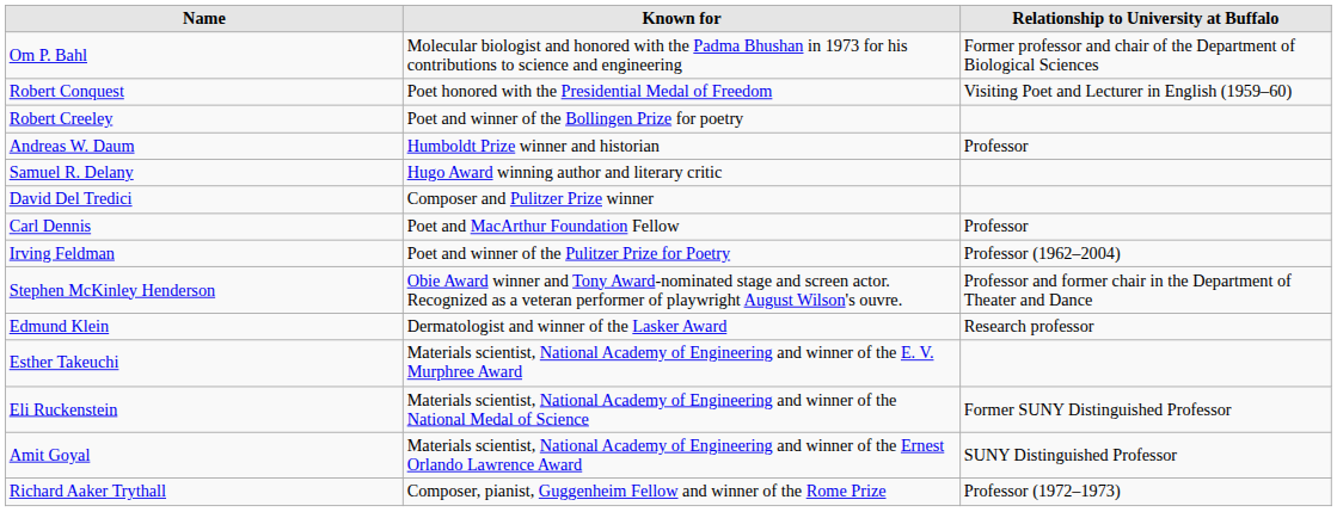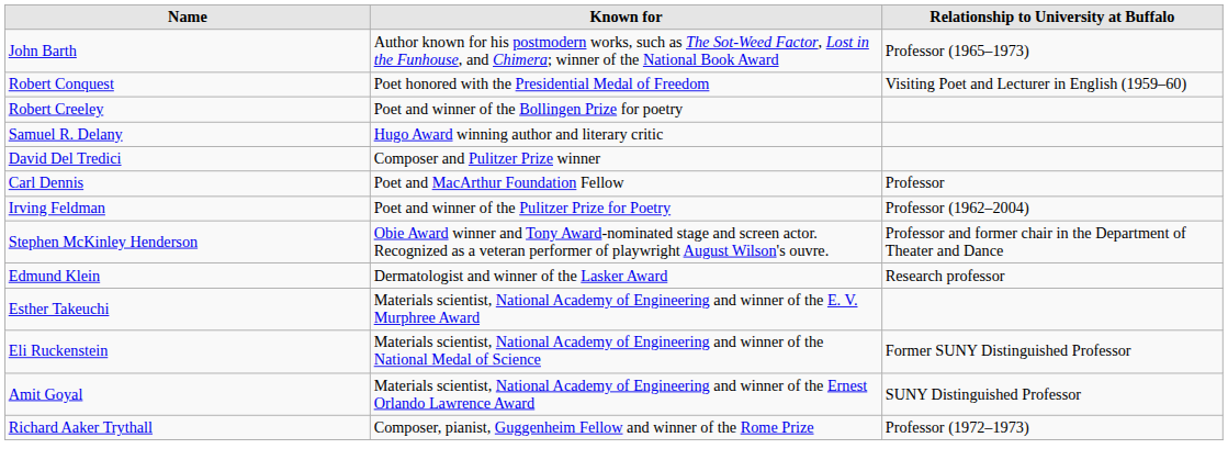 <table class="wikitable">
 <tr>
 <th style="background:#e5e5e5; width:30%;">Name</th>
 <th style="background:#e5e5e5; width:42%;">Known for</th>
 <th style="background:#e5e5e5; width:28%;">Relationship to University at Buffalo</th>
 </tr>
 <tr>
-<td><a href='#'>Om P. Bahl</a></td>
-<td>Molecular biologist and honored with the <a href='#'>Padma Bhushan</a> in 1973 for his contributions to science and engineering</td>
-<td>Former professor and chair of the Department of Biological Sciences</td>
+<td><a href='#'>John Barth</a></td>
+<td>Author known for his <a href='#'>postmodern</a> works, such as <em><a href='#'>The Sot-Weed Factor</a></em>, <em><a href='#'>Lost in the Funhouse</a></em>, and <em><a href='#'>Chimera</a></em>; winner of the <a href='#'>National Book Award</a></td>
+<td>Professor (1965–1973)</td>
 </tr>
 <tr>
 <td><a href='#'>Robert Conquest</a></td>
 <td>Poet honored with the <a href='#'>Presidential Medal of Freedom</a></td>
 <td>Visiting Poet and Lecturer in English (1959–60)</td>
 </tr>
 <tr>
 <td><a href='#'>Robert Creeley</a></td>
 <td>Poet and winner of the <a href='#'>Bollingen Prize</a> for poetry</td>
 <td></td>
-</tr>
-<tr>
-<td><a href='#'>Andreas W. Daum</a></td>
-<td><a href='#'>Humboldt Prize</a> winner and historian</td>
-<td>Professor</td>
 </tr>
 <tr>
 <td><a href='#'>Samuel R. Delany</a></td>
 <td><a href='#'>Hugo Award</a> winning author and literary critic</td>
 <td></td>
 </tr>
 <tr>
 <td><a href='#'>David Del Tredici</a></td>
 <td>Composer and <a href='#'>Pulitzer Prize</a> winner</td>
 <td></td>
 </tr>
 <tr>
 <td><a href='#'>Carl Dennis</a></td>
 <td>Poet and <a href='#'>MacArthur Foundation</a> Fellow</td>
 <td>Professor</td>
 </tr>
 <tr>
 <td><a href='#'>Irving Feldman</a></td>
 <td>Poet and winner of the <a href='#'>Pulitzer Prize for Poetry</a></td>
 <td>Professor (1962–2004)</td>
 </tr>
 <tr>
 <td><a href='#'>Stephen McKinley Henderson</a></td>
 <td><a href='#'>Obie Award</a> winner and <a href='#'>Tony Award</a>-nominated stage and screen actor. Recognized as a veteran performer of playwright <a href='#'>August Wilson</a>'s ouvre.</td>
 <td>Professor and former chair in the Department of Theater and Dance</td>
 </tr>
 <tr>
 <td><a href='#'>Edmund Klein</a></td>
 <td>Dermatologist and winner of the <a href='#'>Lasker Award</a></td>
 <td>Research professor</td>
 </tr>
 <tr>
 <td><a href='#'>Esther Takeuchi</a></td>
 <td>Materials scientist, <a href='#'>National Academy of Engineering</a> and winner of the <a href='#'>E. V. Murphree Award</a></td>
 <td></td>
 </tr>
 <tr>
 <td><a href='#'>Eli Ruckenstein</a></td>
 <td>Materials scientist, <a href='#'>National Academy of Engineering</a> and winner of the <a href='#'>National Medal of Science</a></td>
 <td>Former SUNY Distinguished Professor</td>
 </tr>
 <tr>
 <td><a href='#'>Amit Goyal</a></td>
 <td>Materials scientist, <a href='#'>National Academy of Engineering</a> and winner of the <a href='#'>Ernest Orlando Lawrence Award</a></td>
 <td>SUNY Distinguished Professor</td>
 </tr>
 <tr>
 <td><a href='#'>Richard Aaker Trythall</a></td>
 <td>Composer, pianist, <a href='#'>Guggenheim Fellow</a> and winner of the <a href='#'>Rome Prize</a></td>
 <td>Professor (1972–1973)</td>
 </tr>
 </table>
